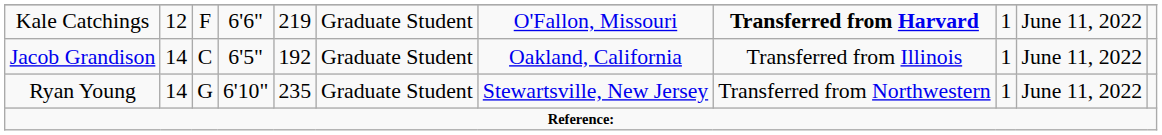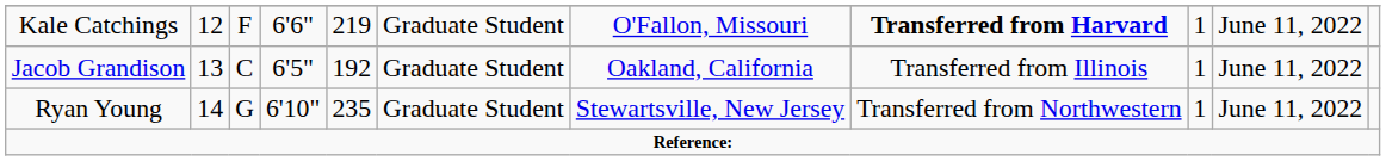 <table class="wikitable sortable" style="text-align: center">
 <tr align=center>
 </tr>
 <tr>
 <td>Kale Catchings</td>
 <td>12</td>
 <td>F</td>
 <td>6'6"</td>
 <td>219</td>
 <td>Graduate Student</td>
 <td><a href='#'>O'Fallon, Missouri</a></td>
 <td><strong>Transferred from <a href='#'>Harvard</a></strong></td>
 <td>1</td>
 <td>June 11, 2022</td>
 <td></td>
 </tr>
 <tr>
 <td><a href='#'>Jacob Grandison</a></td>
-<td>14</td>
+<td>13</td>
 <td>C</td>
 <td>6'5"</td>
 <td>192</td>
 <td>Graduate Student</td>
 <td><a href='#'>Oakland, California</a></td>
 <td>Transferred from <a href='#'>Illinois</a></td>
 <td>1</td>
 <td>June 11, 2022</td>
 <td></td>
 </tr>
 <tr>
 <td>Ryan Young</td>
 <td>14</td>
 <td>G</td>
 <td>6'10"</td>
 <td>235</td>
 <td>Graduate Student</td>
 <td><a href='#'>Stewartsville, New Jersey</a></td>
 <td>Transferred from <a href='#'>Northwestern</a></td>
 <td>1</td>
 <td>June 11, 2022</td>
 <td></td>
 </tr>
 <tr>
 <td colspan="11" style="font-size:8pt; text-align:center;"><strong>Reference:</strong></td>
 </tr>
 </table>
